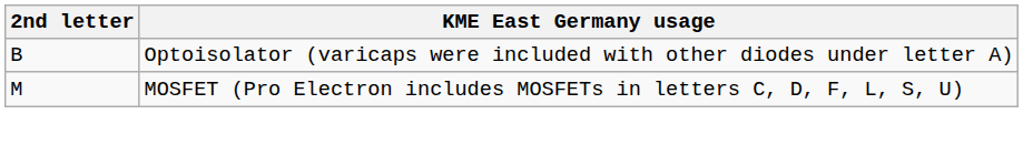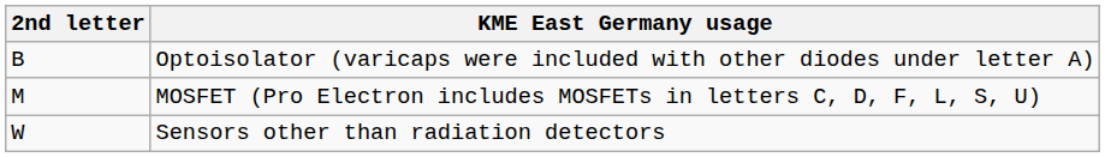 <table class="wikitable">
 <tr>
 <th>2nd letter</th>
 <th>KME East Germany usage</th>
 </tr>
 <tr>
 <td>B</td>
 <td>Optoisolator (varicaps were included with other diodes under letter A)</td>
 </tr>
 <tr>
 <td>M</td>
 <td>MOSFET (Pro Electron includes MOSFETs in letters C, D, F, L, S, U)</td>
 </tr>
+<tr>
+<td>W</td>
+<td>Sensors other than radiation detectors</td>
+</tr>
 </table>
